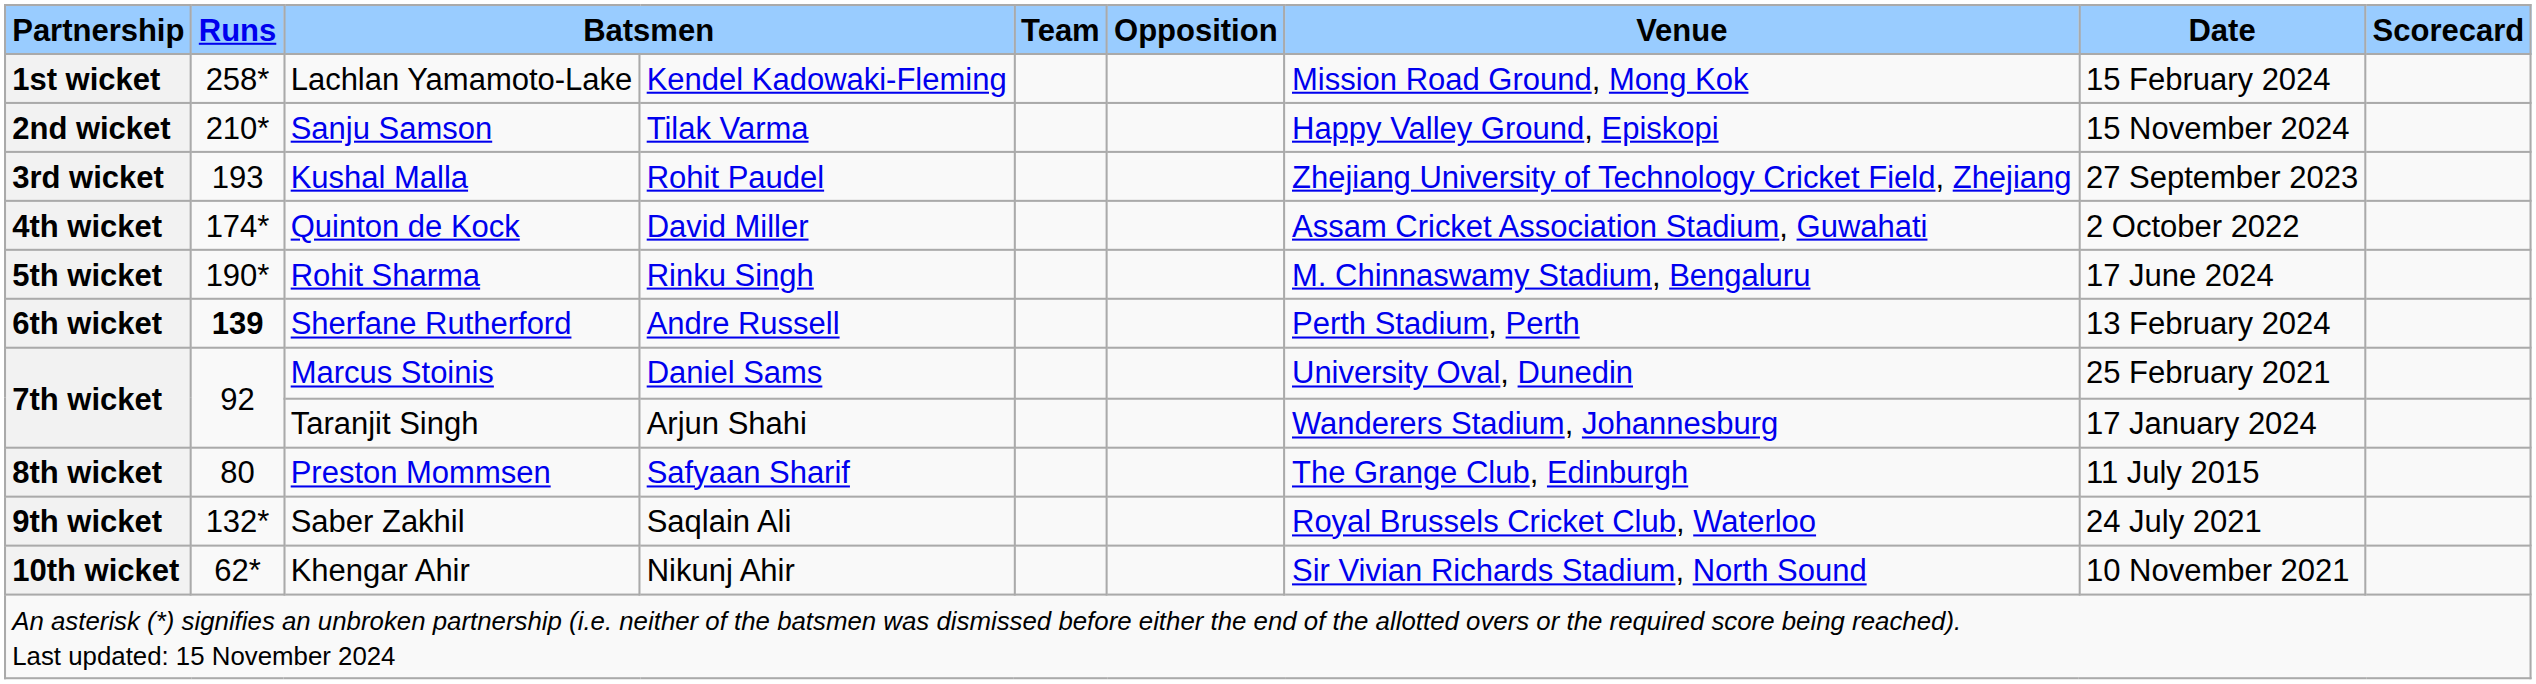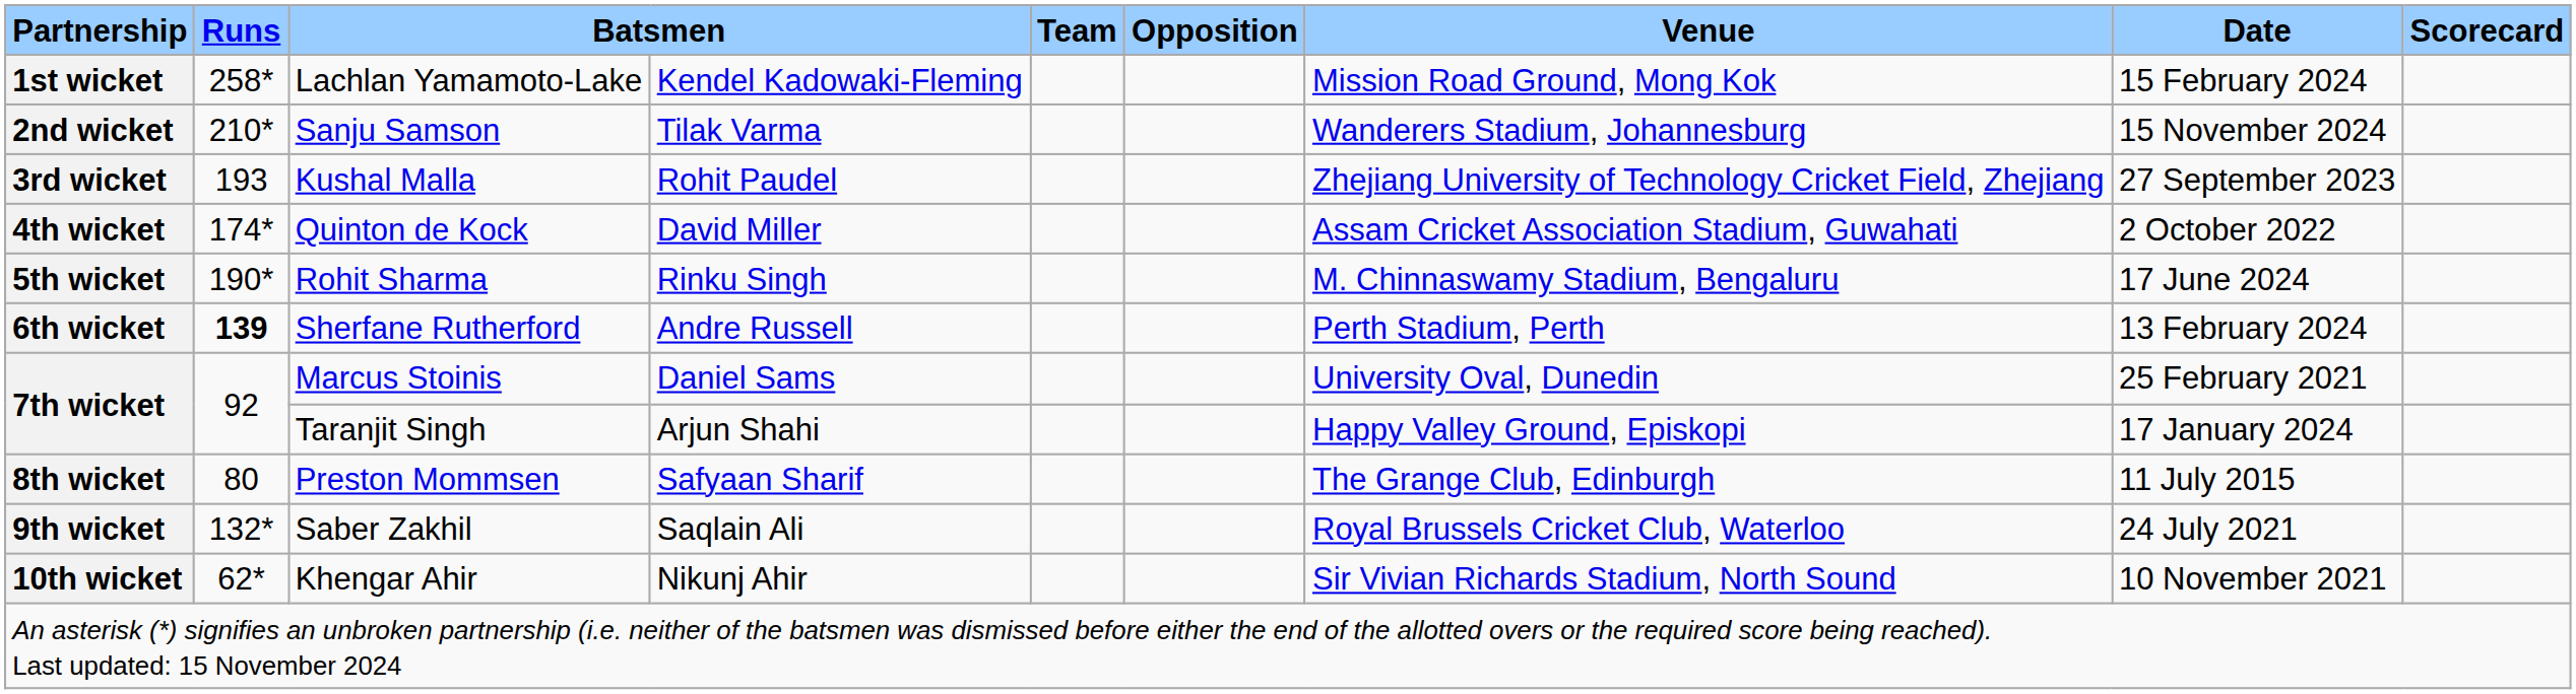 <table class="wikitable defaultleft" style="font-size: 95%">
 <tr>
 <th scope="col" style="background-color:#9cf;">Partnership</th>
 <th scope="col" style="background-color:#9cf;"><a href='#'>Runs</a></th>
 <th scope="col" style="background-color:#9cf;" colspan=2>Batsmen</th>
 <th scope="col" style="background-color:#9cf;">Team</th>
 <th scope="col" style="background-color:#9cf;">Opposition</th>
 <th scope="col" style="background-color:#9cf;">Venue</th>
 <th scope="col" style="background-color:#9cf;">Date</th>
 <th scope="col" style="background-color:#9cf;">Scorecard</th>
 </tr>
 <tr>
 <th scope-"row" style="text-align:left;">1st wicket</th>
 <td style="text-align:center;">258*</td>
 <td>Lachlan Yamamoto-Lake</td>
 <td><a href='#'>Kendel Kadowaki-Fleming</a></td>
 <td></td>
 <td></td>
 <td><a href='#'>Mission Road Ground</a>, <a href='#'>Mong Kok</a></td>
 <td>15 February 2024</td>
 <td></td>
 </tr>
 <tr>
 <th scope="row" style="text-align:left;">2nd wicket</th>
 <td style=text-align:center;>210*</td>
 <td><a href='#'>Sanju Samson</a></td>
 <td><a href='#'>Tilak Varma</a></td>
 <td></td>
 <td></td>
-<td><a href='#'>Happy Valley Ground</a>, <a href='#'>Episkopi</a></td>
+<td><a href='#'>Wanderers Stadium</a>, <a href='#'>Johannesburg</a></td>
 <td>15 November 2024</td>
 <td></td>
 </tr>
 <tr>
 <th scope="row" style="text-align:left;">3rd wicket</th>
 <td style=text-align:center;>193</td>
 <td><a href='#'>Kushal Malla</a></td>
 <td><a href='#'>Rohit Paudel</a></td>
 <td></td>
 <td></td>
 <td><a href='#'>Zhejiang University of Technology Cricket Field</a>, <a href='#'>Zhejiang</a></td>
 <td>27 September 2023</td>
 <td></td>
 </tr>
 <tr>
 <th scope="row" style="text-align:left;">4th wicket</th>
 <td style="text-align:center;">174*</td>
 <td><a href='#'>Quinton de Kock</a></td>
 <td><a href='#'>David Miller</a></td>
 <td></td>
 <td></td>
 <td><a href='#'>Assam Cricket Association Stadium</a>, <a href='#'>Guwahati</a></td>
 <td>2 October 2022</td>
 <td></td>
 </tr>
 <tr>
 <th scope="row" style="text-align:left;">5th wicket</th>
 <td style="text-align:center;">190*</td>
 <td><a href='#'>Rohit Sharma</a></td>
 <td><a href='#'>Rinku Singh</a></td>
 <td></td>
 <td></td>
 <td><a href='#'>M. Chinnaswamy Stadium</a>, <a href='#'>Bengaluru</a></td>
 <td>17 June 2024</td>
 <td></td>
 </tr>
 <tr>
 <th scope="row" style="text-align:left;">6th wicket</th>
 <td style="text-align:center;"><strong>139</strong></td>
 <td><a href='#'>Sherfane Rutherford</a></td>
 <td><a href='#'>Andre Russell</a></td>
 <td></td>
 <td></td>
 <td><a href='#'>Perth Stadium</a>, <a href='#'>Perth</a></td>
 <td>13 February 2024</td>
 <td></td>
 </tr>
 <tr>
 <th scope="row" style="text-align:left;" rowspan=2>7th wicket</th>
 <td style="text-align:center;" rowspan=2>92</td>
 <td><a href='#'>Marcus Stoinis</a></td>
 <td><a href='#'>Daniel Sams</a></td>
 <td></td>
 <td></td>
 <td><a href='#'>University Oval</a>, <a href='#'>Dunedin</a></td>
 <td>25 February 2021</td>
 <td></td>
 </tr>
 <tr>
 <td>Taranjit Singh</td>
 <td>Arjun Shahi</td>
 <td></td>
 <td></td>
-<td><a href='#'>Wanderers Stadium</a>, <a href='#'>Johannesburg</a></td>
+<td><a href='#'>Happy Valley Ground</a>, <a href='#'>Episkopi</a></td>
 <td>17 January 2024</td>
 <td></td>
 </tr>
 <tr>
 <th scope="row" style="text-align:left;">8th wicket</th>
 <td style="text-align:center;">80</td>
 <td><a href='#'>Preston Mommsen</a></td>
 <td><a href='#'>Safyaan Sharif</a></td>
 <td></td>
 <td></td>
 <td><a href='#'>The Grange Club</a>, <a href='#'>Edinburgh</a></td>
 <td>11 July 2015</td>
 <td></td>
 </tr>
 <tr>
 <th scope="row" style="text-align:left;">9th wicket</th>
 <td style="text-align:center;">132*</td>
 <td>Saber Zakhil</td>
 <td>Saqlain Ali</td>
 <td></td>
 <td></td>
 <td><a href='#'>Royal Brussels Cricket Club</a>, <a href='#'>Waterloo</a></td>
 <td>24 July 2021</td>
 <td></td>
 </tr>
 <tr>
 <th scope="row" style="text-align:left;">10th wicket</th>
 <td style="text-align:center;">62*</td>
 <td>Khengar Ahir</td>
 <td>Nikunj Ahir</td>
 <td></td>
 <td></td>
 <td><a href='#'>Sir Vivian Richards Stadium</a>, <a href='#'>North Sound</a></td>
 <td>10 November 2021</td>
 <td></td>
 </tr>
 <tr class="sortbottom">
 <td scope="row" colspan=9 style="text-align:left;"><small> <em>An asterisk (*) signifies an unbroken partnership (i.e. neither of the batsmen was dismissed before either the end of the allotted overs or the required score being reached).</em><br>Last updated: 15 November 2024</small></td>
 </tr>
 </table>
